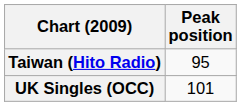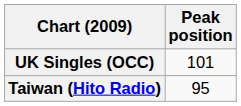 <table class="wikitable sortable plainrowheaders" style="text-align:center">
 <tr>
 <th scope="col">Chart (2009)</th>
 <th scope="col">Peak<br>position</th>
 </tr>
 <tr>
+<th scope="row">UK Singles (OCC)</th>
+<td style="text-align:center;">101</td>
+</tr>
+<tr>
 <th scope="row">Taiwan (<a href='#'>Hito Radio</a>)</th>
 <td style="text-align:center">95</td>
 </tr>
-<tr>
-<th scope="row">UK Singles (OCC)</th>
-<td style="text-align:center;">101</td>
-</tr>
 </table>
